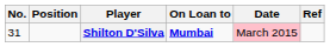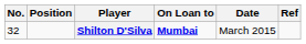 <table class="wikitable plainrowheaders" style="text-align:center; text-align:left">
 <tr>
 <th>No.</th>
 <th scope=col>Position</th>
 <th scope=col>Player</th>
 <th scope=col>On Loan to</th>
 <th scope=col>Date</th>
 <th scope=col>Ref</th>
 </tr>
 <tr>
-<td>31</td>
+<td>32</td>
 <td></td>
 <th scope=row> <a href='#'>Shilton D'Silva</a></th>
 <td><strong> <a href='#'>Mumbai</a></strong></td>
-<td style="background: pink;">March 2015</td>
+<td>March 2015</td>
 <td></td>
 </tr>
 </table>
